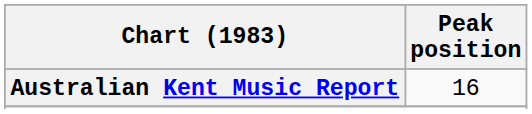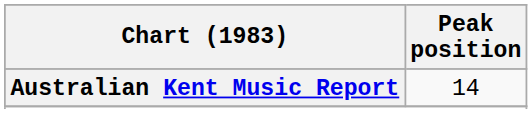 <table class="wikitable sortable plainrowheaders">
 <tr>
 <th>Chart (1983)</th>
 <th>Peak<br>position</th>
 </tr>
 <tr>
 <th scope="row">Australian <a href='#'>Kent Music Report</a></th>
-<td style="text-align:center;">16</td>
+<td style="text-align:center;">14</td>
 </tr>
 <tr>
 </tr>
 <tr>
 </tr>
 </table>
